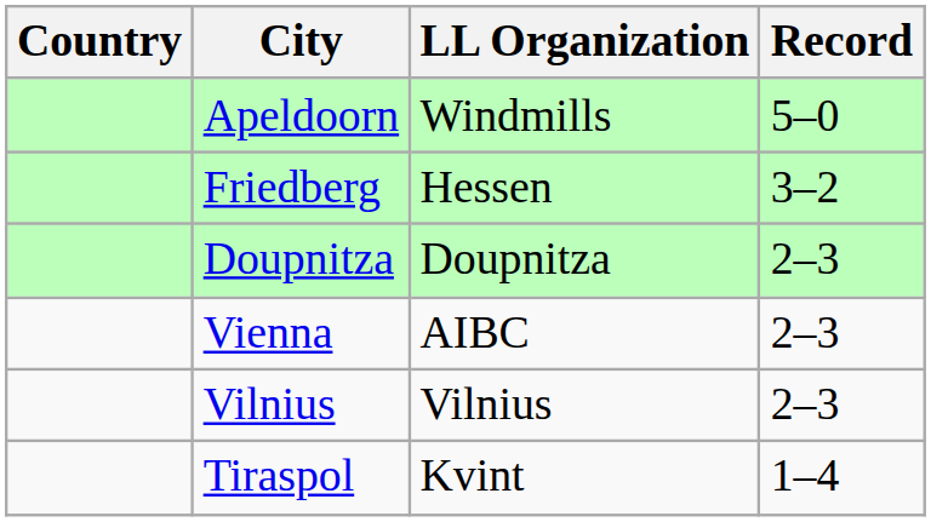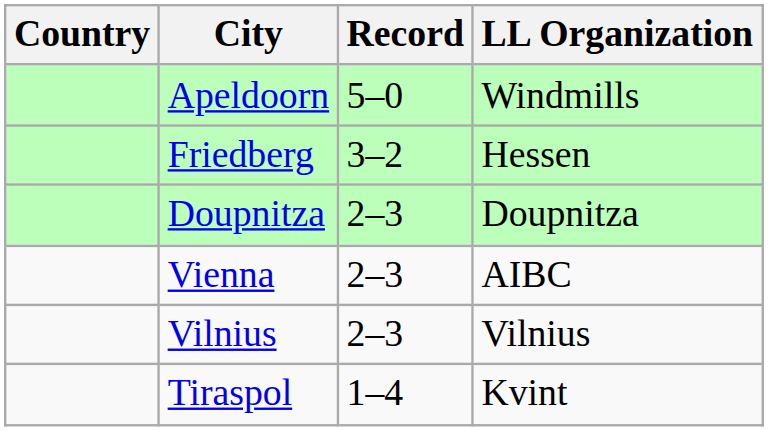 <table class="wikitable">
 <tr>
 <th>Country</th>
 <th>City</th>
+<th>Record</th>
 <th>LL Organization</th>
-<th>Record</th>
 </tr>
 <tr bgcolor=#bbffbb>
 <td><strong></strong></td>
 <td><a href='#'>Apeldoorn</a></td>
+<td>5–0</td>
 <td>Windmills</td>
-<td>5–0</td>
 </tr>
 <tr bgcolor=#bbffbb>
 <td><strong></strong></td>
 <td><a href='#'>Friedberg</a></td>
+<td>3–2</td>
 <td>Hessen</td>
-<td>3–2</td>
 </tr>
 <tr bgcolor=#bbffbb>
 <td><strong></strong></td>
 <td><a href='#'>Doupnitza</a></td>
+<td>2–3</td>
 <td>Doupnitza</td>
-<td>2–3</td>
 </tr>
 <tr>
 <td><strong></strong></td>
 <td><a href='#'>Vienna</a></td>
+<td>2–3</td>
 <td>AIBC</td>
-<td>2–3</td>
 </tr>
 <tr>
 <td><strong></strong></td>
 <td><a href='#'>Vilnius</a></td>
+<td>2–3</td>
 <td>Vilnius</td>
-<td>2–3</td>
 </tr>
 <tr>
 <td><strong></strong></td>
 <td><a href='#'>Tiraspol</a></td>
+<td>1–4</td>
 <td>Kvint</td>
-<td>1–4</td>
 </tr>
 </table>
